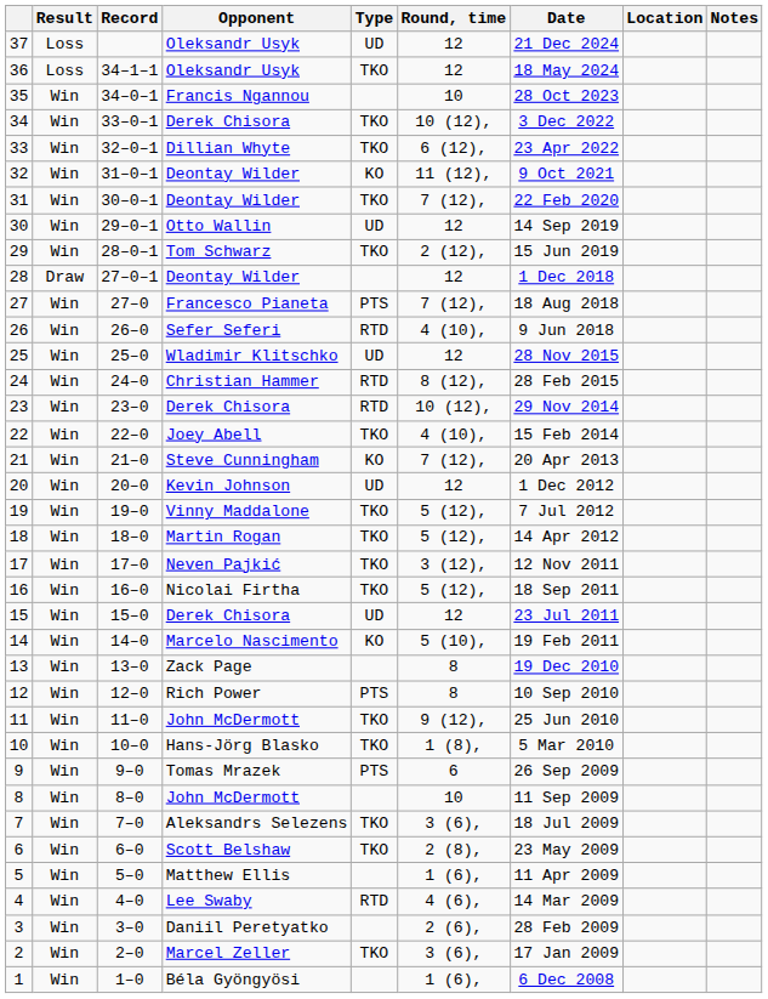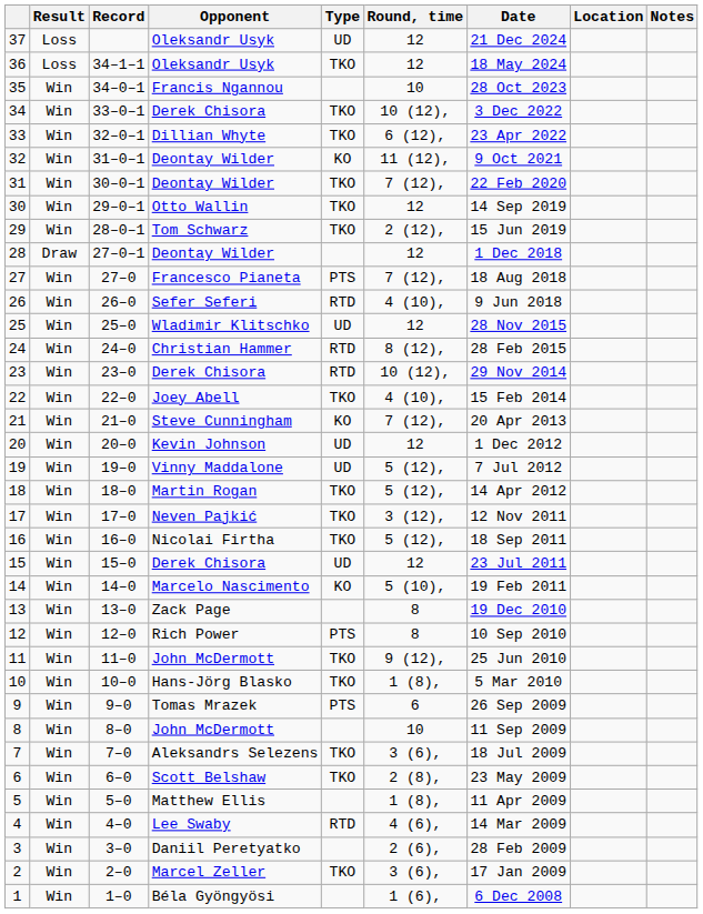 <table class="wikitable" style="text-align:center">
 <tr>
 <th></th>
 <th>Result</th>
 <th>Record</th>
 <th>Opponent</th>
 <th>Type</th>
 <th>Round, time</th>
 <th>Date</th>
 <th>Location</th>
 <th>Notes</th>
 </tr>
 <tr>
 <td>37</td>
 <td>Loss</td>
 <td></td>
 <td style="text-align:left;"><a href='#'>Oleksandr Usyk</a></td>
 <td>UD</td>
 <td>12</td>
 <td><a href='#'>21 Dec 2024</a></td>
 <td style="text-align:left;"></td>
 <td style="text-align:left;"></td>
 </tr>
 <tr>
 <td>36</td>
 <td>Loss</td>
 <td>34–1–1</td>
 <td style="text-align:left;"><a href='#'>Oleksandr Usyk</a></td>
 <td>TKO</td>
 <td>12</td>
 <td><a href='#'>18 May 2024</a></td>
 <td style="text-align:left;"></td>
 <td style="text-align:left;"></td>
 </tr>
 <tr>
 <td>35</td>
 <td>Win</td>
 <td>34–0–1</td>
 <td style="text-align:left;"><a href='#'>Francis Ngannou</a></td>
 <td></td>
 <td>10</td>
 <td><a href='#'>28 Oct 2023</a></td>
 <td style="text-align:left;"></td>
 <td></td>
 </tr>
 <tr>
 <td>34</td>
 <td>Win</td>
 <td>33–0–1</td>
 <td style="text-align:left;"><a href='#'>Derek Chisora</a></td>
 <td>TKO</td>
 <td>10 (12), </td>
 <td><a href='#'>3 Dec 2022</a></td>
 <td style="text-align:left;"></td>
 <td style="text-align:left;"></td>
 </tr>
 <tr>
 <td>33</td>
 <td>Win</td>
 <td>32–0–1</td>
 <td style="text-align:left;"><a href='#'>Dillian Whyte</a></td>
 <td>TKO</td>
 <td>6 (12), </td>
 <td><a href='#'>23 Apr 2022</a></td>
 <td style="text-align:left;"></td>
 <td style="text-align:left;"></td>
 </tr>
 <tr>
 <td>32</td>
 <td>Win</td>
 <td>31–0–1</td>
 <td style="text-align:left;"><a href='#'>Deontay Wilder</a></td>
 <td>KO</td>
 <td>11 (12), </td>
 <td><a href='#'>9 Oct 2021</a></td>
 <td style="text-align:left;"></td>
 <td style="text-align:left;"></td>
 </tr>
 <tr>
 <td>31</td>
 <td>Win</td>
 <td>30–0–1</td>
 <td style="text-align:left;"><a href='#'>Deontay Wilder</a></td>
 <td>TKO</td>
 <td>7 (12), </td>
 <td><a href='#'>22 Feb 2020</a></td>
 <td style="text-align:left;"></td>
 <td style="text-align:left;"></td>
 </tr>
 <tr>
 <td>30</td>
 <td>Win</td>
 <td>29–0–1</td>
 <td style="text-align:left;"><a href='#'>Otto Wallin</a></td>
-<td>UD</td>
+<td>TKO</td>
 <td>12</td>
 <td>14 Sep 2019</td>
 <td style="text-align:left;"></td>
 <td></td>
 </tr>
 <tr>
 <td>29</td>
 <td>Win</td>
 <td>28–0–1</td>
 <td style="text-align:left;"><a href='#'>Tom Schwarz</a></td>
 <td>TKO</td>
 <td>2 (12), </td>
 <td>15 Jun 2019</td>
 <td style="text-align:left;"></td>
 <td style="text-align:left;"></td>
 </tr>
 <tr>
 <td>28</td>
 <td>Draw</td>
 <td>27–0–1</td>
 <td style="text-align:left;"><a href='#'>Deontay Wilder</a></td>
 <td></td>
 <td>12</td>
 <td><a href='#'>1 Dec 2018</a></td>
 <td style="text-align:left;"></td>
 <td style="text-align:left;"></td>
 </tr>
 <tr>
 <td>27</td>
 <td>Win</td>
 <td>27–0</td>
 <td style="text-align:left;"><a href='#'>Francesco Pianeta</a></td>
 <td>PTS</td>
 <td>7 (12), </td>
 <td>18 Aug 2018</td>
 <td style="text-align:left;"></td>
 <td></td>
 </tr>
 <tr>
 <td>26</td>
 <td>Win</td>
 <td>26–0</td>
 <td style="text-align:left;"><a href='#'>Sefer Seferi</a></td>
 <td>RTD</td>
 <td>4 (10), </td>
 <td>9 Jun 2018</td>
 <td style="text-align:left;"></td>
 <td></td>
 </tr>
 <tr>
 <td>25</td>
 <td>Win</td>
 <td>25–0</td>
 <td style="text-align:left;"><a href='#'>Wladimir Klitschko</a></td>
 <td>UD</td>
 <td>12</td>
 <td><a href='#'>28 Nov 2015</a></td>
 <td style="text-align:left;"></td>
 <td style="text-align:left;"></td>
 </tr>
 <tr>
 <td>24</td>
 <td>Win</td>
 <td>24–0</td>
 <td style="text-align:left;"><a href='#'>Christian Hammer</a></td>
 <td>RTD</td>
 <td>8 (12), </td>
 <td>28 Feb 2015</td>
 <td style="text-align:left;"></td>
 <td style="text-align:left;"></td>
 </tr>
 <tr>
 <td>23</td>
 <td>Win</td>
 <td>23–0</td>
 <td style="text-align:left;"><a href='#'>Derek Chisora</a></td>
 <td>RTD</td>
 <td>10 (12), </td>
 <td><a href='#'>29 Nov 2014</a></td>
 <td style="text-align:left;"></td>
 <td style="text-align:left;"></td>
 </tr>
 <tr>
 <td>22</td>
 <td>Win</td>
 <td>22–0</td>
 <td style="text-align:left;"><a href='#'>Joey Abell</a></td>
 <td>TKO</td>
 <td>4 (10), </td>
 <td>15 Feb 2014</td>
 <td style="text-align:left;"></td>
 <td></td>
 </tr>
 <tr>
 <td>21</td>
 <td>Win</td>
 <td>21–0</td>
 <td style="text-align:left;"><a href='#'>Steve Cunningham</a></td>
 <td>KO</td>
 <td>7 (12), </td>
 <td>20 Apr 2013</td>
 <td style="text-align:left;"></td>
 <td></td>
 </tr>
 <tr>
 <td>20</td>
 <td>Win</td>
 <td>20–0</td>
 <td style="text-align:left;"><a href='#'>Kevin Johnson</a></td>
 <td>UD</td>
 <td>12</td>
 <td>1 Dec 2012</td>
 <td style="text-align:left;"></td>
 <td></td>
 </tr>
 <tr>
 <td>19</td>
 <td>Win</td>
 <td>19–0</td>
 <td style="text-align:left;"><a href='#'>Vinny Maddalone</a></td>
-<td>TKO</td>
+<td>UD</td>
 <td>5 (12), </td>
 <td>7 Jul 2012</td>
 <td style="text-align:left;"></td>
 <td style="text-align:left;"></td>
 </tr>
 <tr>
 <td>18</td>
 <td>Win</td>
 <td>18–0</td>
 <td style="text-align:left;"><a href='#'>Martin Rogan</a></td>
 <td>TKO</td>
 <td>5 (12), </td>
 <td>14 Apr 2012</td>
 <td style="text-align:left;"></td>
 <td style="text-align:left;"></td>
 </tr>
 <tr>
 <td>17</td>
 <td>Win</td>
 <td>17–0</td>
 <td style="text-align:left;"><a href='#'>Neven Pajkić</a></td>
 <td>TKO</td>
 <td>3 (12), </td>
 <td>12 Nov 2011</td>
 <td style="text-align:left;"></td>
 <td style="text-align:left;"></td>
 </tr>
 <tr>
 <td>16</td>
 <td>Win</td>
 <td>16–0</td>
 <td style="text-align:left;">Nicolai Firtha</td>
 <td>TKO</td>
 <td>5 (12), </td>
 <td>18 Sep 2011</td>
 <td style="text-align:left;"></td>
 <td></td>
 </tr>
 <tr>
 <td>15</td>
 <td>Win</td>
 <td>15–0</td>
 <td style="text-align:left;"><a href='#'>Derek Chisora</a></td>
 <td>UD</td>
 <td>12</td>
 <td><a href='#'>23 Jul 2011</a></td>
 <td style="text-align:left;"></td>
 <td style="text-align:left;"></td>
 </tr>
 <tr>
 <td>14</td>
 <td>Win</td>
 <td>14–0</td>
 <td style="text-align:left;"><a href='#'>Marcelo Nascimento</a></td>
 <td>KO</td>
 <td>5 (10), </td>
 <td>19 Feb 2011</td>
 <td style="text-align:left;"></td>
 <td></td>
 </tr>
 <tr>
 <td>13</td>
 <td>Win</td>
 <td>13–0</td>
 <td style="text-align:left;">Zack Page</td>
 <td></td>
 <td>8</td>
 <td><a href='#'>19 Dec 2010</a></td>
 <td style="text-align:left;"></td>
 <td></td>
 </tr>
 <tr>
 <td>12</td>
 <td>Win</td>
 <td>12–0</td>
 <td style="text-align:left;">Rich Power</td>
 <td>PTS</td>
 <td>8</td>
 <td>10 Sep 2010</td>
 <td style="text-align:left;"></td>
 <td></td>
 </tr>
 <tr>
 <td>11</td>
 <td>Win</td>
 <td>11–0</td>
 <td style="text-align:left;"><a href='#'>John McDermott</a></td>
 <td>TKO</td>
 <td>9 (12), </td>
 <td>25 Jun 2010</td>
 <td style="text-align:left;"></td>
 <td style="text-align:left;"></td>
 </tr>
 <tr>
 <td>10</td>
 <td>Win</td>
 <td>10–0</td>
 <td style="text-align:left;">Hans-Jörg Blasko</td>
 <td>TKO</td>
 <td>1 (8), </td>
 <td>5 Mar 2010</td>
 <td style="text-align:left;"></td>
 <td></td>
 </tr>
 <tr>
 <td>9</td>
 <td>Win</td>
 <td>9–0</td>
 <td style="text-align:left;">Tomas Mrazek</td>
 <td>PTS</td>
 <td>6</td>
 <td>26 Sep 2009</td>
 <td style="text-align:left;"></td>
 <td></td>
 </tr>
 <tr>
 <td>8</td>
 <td>Win</td>
 <td>8–0</td>
 <td style="text-align:left;"><a href='#'>John McDermott</a></td>
 <td></td>
 <td>10</td>
 <td>11 Sep 2009</td>
 <td style="text-align:left;"></td>
 <td style="text-align:left;"></td>
 </tr>
 <tr>
 <td>7</td>
 <td>Win</td>
 <td>7–0</td>
 <td style="text-align:left;">Aleksandrs Selezens</td>
 <td>TKO</td>
 <td>3 (6), </td>
 <td>18 Jul 2009</td>
 <td style="text-align:left;"></td>
 <td></td>
 </tr>
 <tr>
 <td>6</td>
 <td>Win</td>
 <td>6–0</td>
 <td style="text-align:left;"><a href='#'>Scott Belshaw</a></td>
 <td>TKO</td>
 <td>2 (8), </td>
 <td>23 May 2009</td>
 <td style="text-align:left;"></td>
 <td></td>
 </tr>
 <tr>
 <td>5</td>
 <td>Win</td>
 <td>5–0</td>
 <td style="text-align:left;">Matthew Ellis</td>
 <td></td>
-<td>1 (6), </td>
+<td>1 (8), </td>
 <td>11 Apr 2009</td>
 <td style="text-align:left;"></td>
 <td></td>
 </tr>
 <tr>
 <td>4</td>
 <td>Win</td>
 <td>4–0</td>
 <td style="text-align:left;"><a href='#'>Lee Swaby</a></td>
 <td>RTD</td>
 <td>4 (6), </td>
 <td>14 Mar 2009</td>
 <td style="text-align:left;"></td>
 <td></td>
 </tr>
 <tr>
 <td>3</td>
 <td>Win</td>
 <td>3–0</td>
 <td style="text-align:left;">Daniil Peretyatko</td>
 <td></td>
 <td>2 (6), </td>
 <td>28 Feb 2009</td>
 <td style="text-align:left;"></td>
 <td></td>
 </tr>
 <tr>
 <td>2</td>
 <td>Win</td>
 <td>2–0</td>
 <td style="text-align:left;"><a href='#'>Marcel Zeller</a></td>
 <td>TKO</td>
 <td>3 (6), </td>
 <td>17 Jan 2009</td>
 <td style="text-align:left;"></td>
 <td></td>
 </tr>
 <tr>
 <td>1</td>
 <td>Win</td>
 <td>1–0</td>
 <td style="text-align:left;">Béla Gyöngyösi</td>
 <td></td>
 <td>1 (6), </td>
 <td><a href='#'>6 Dec 2008</a></td>
 <td style="text-align:left;"></td>
 <td></td>
 </tr>
 </table>
